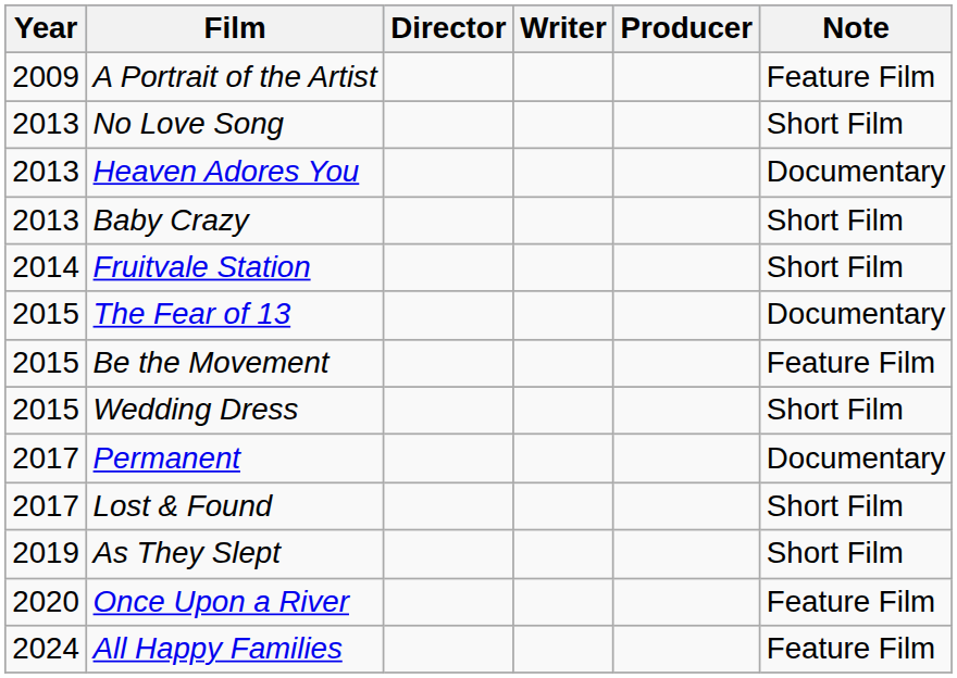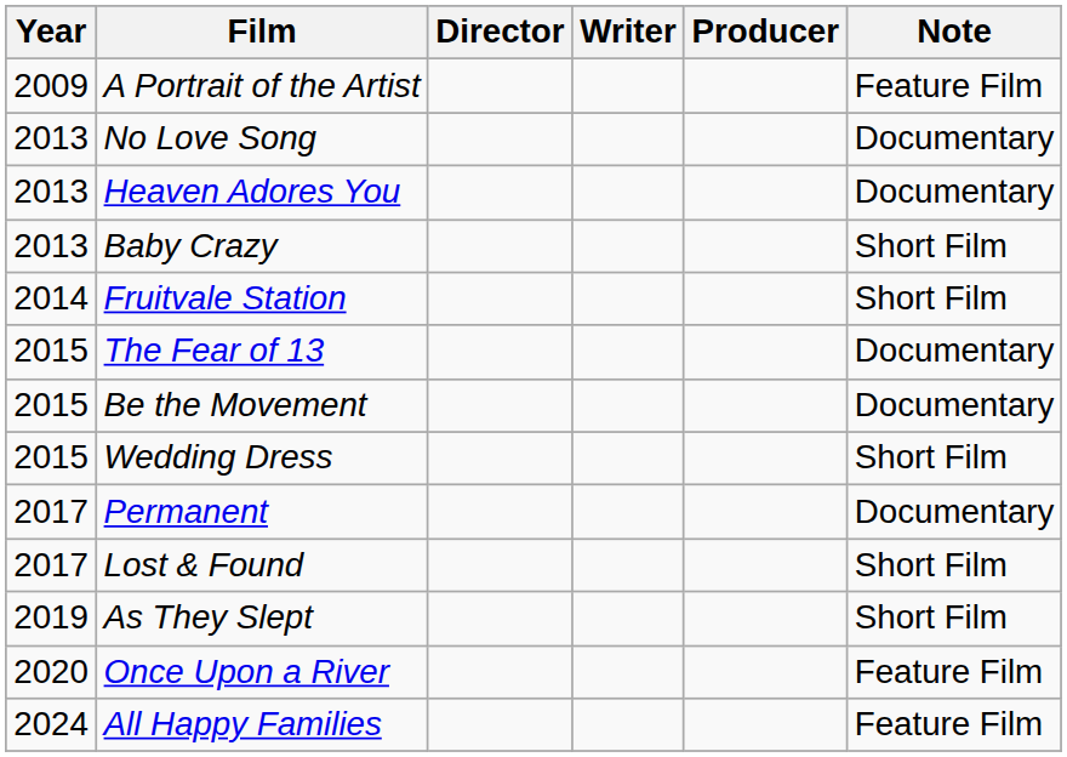 <table class="wikitable sortable">
 <tr style="background:#b0c4de; text-align:center;">
 <th>Year</th>
 <th>Film</th>
 <th>Director</th>
 <th>Writer</th>
 <th>Producer</th>
 <th>Note</th>
 </tr>
 <tr>
 <td>2009</td>
 <td><em>A Portrait of the Artist</em></td>
 <td></td>
 <td></td>
 <td></td>
 <td>Feature Film</td>
 </tr>
 <tr>
 <td>2013</td>
 <td><em>No Love Song</em></td>
 <td></td>
 <td></td>
 <td></td>
-<td>Short Film</td>
+<td>Documentary</td>
 </tr>
 <tr>
 <td>2013</td>
 <td><em><a href='#'>Heaven Adores You</a></em></td>
 <td></td>
 <td></td>
 <td></td>
 <td>Documentary</td>
 </tr>
 <tr>
 <td>2013</td>
 <td><em>Baby Crazy</em></td>
 <td></td>
 <td></td>
 <td></td>
 <td>Short Film</td>
 </tr>
 <tr>
 <td>2014</td>
 <td><em><a href='#'>Fruitvale Station</a></em></td>
 <td></td>
 <td></td>
 <td></td>
 <td>Short Film</td>
 </tr>
 <tr>
 <td>2015</td>
 <td><em><a href='#'>The Fear of 13</a></em></td>
 <td></td>
 <td></td>
 <td></td>
 <td>Documentary</td>
 </tr>
 <tr>
 <td>2015</td>
 <td><em>Be the Movement</em></td>
 <td></td>
 <td></td>
 <td></td>
-<td>Feature Film</td>
+<td>Documentary</td>
 </tr>
 <tr>
 <td>2015</td>
 <td><em>Wedding Dress</em></td>
 <td></td>
 <td></td>
 <td></td>
 <td>Short Film</td>
 </tr>
 <tr>
 <td>2017</td>
 <td><em><a href='#'>Permanent</a></em></td>
 <td></td>
 <td></td>
 <td></td>
 <td>Documentary</td>
 </tr>
 <tr>
 <td>2017</td>
 <td><em>Lost & Found</em></td>
 <td></td>
 <td></td>
 <td></td>
 <td>Short Film</td>
 </tr>
 <tr>
 <td>2019</td>
 <td><em>As They Slept</em></td>
 <td></td>
 <td></td>
 <td></td>
 <td>Short Film</td>
 </tr>
 <tr>
 <td>2020</td>
 <td><em><a href='#'>Once Upon a River</a></em></td>
 <td></td>
 <td></td>
 <td></td>
 <td>Feature Film</td>
 </tr>
 <tr>
 <td>2024</td>
 <td><em><a href='#'>All Happy Families</a></em></td>
 <td></td>
 <td></td>
 <td></td>
 <td>Feature Film</td>
 </tr>
 </table>
